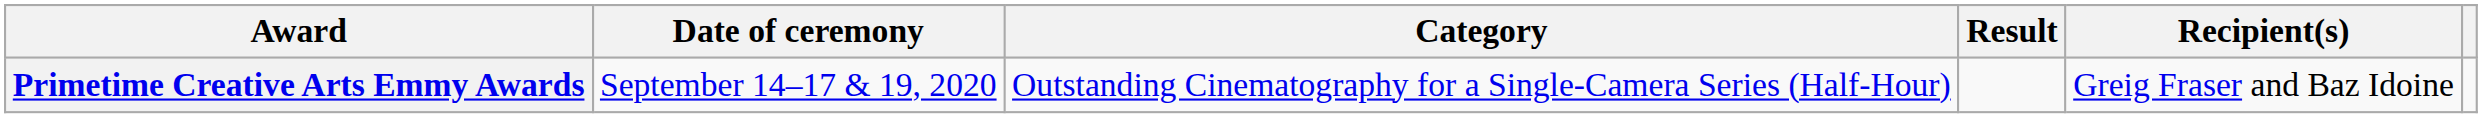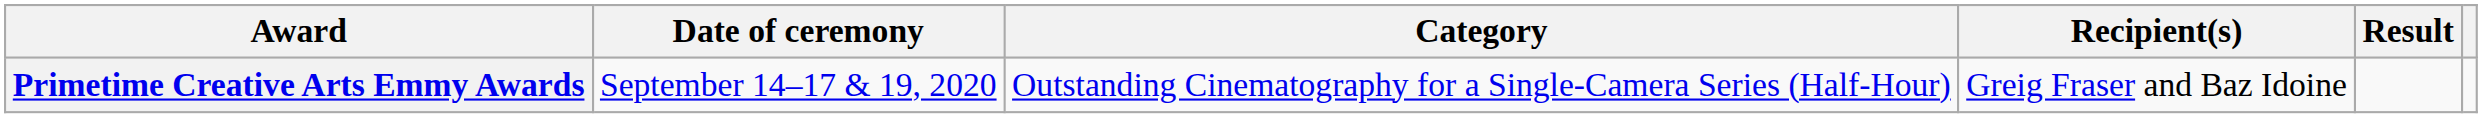 <table class="wikitable plainrowheaders sortable">
 <tr>
 <th scope="col">Award</th>
 <th scope="col">Date of ceremony</th>
 <th scope="col">Category</th>
+<th scope="col">Recipient(s)</th>
 <th scope="col">Result</th>
-<th scope="col">Recipient(s)</th>
 <th scope="col" class="unsortable"></th>
 </tr>
 <tr>
 <th scope="row" style="text-align:center;"><a href='#'>Primetime Creative Arts Emmy Awards</a></th>
 <td><a href='#'>September 14–17 & 19, 2020</a></td>
 <td><a href='#'>Outstanding Cinematography for a Single-Camera Series (Half-Hour)</a></td>
+<td data-sort-value="Fraser, Greig"><a href='#'>Greig Fraser</a> and Baz Idoine</td>
 <td></td>
-<td data-sort-value="Fraser, Greig"><a href='#'>Greig Fraser</a> and Baz Idoine</td>
 <td scope="row" style="text-align:center;"></td>
 </tr>
 </table>
